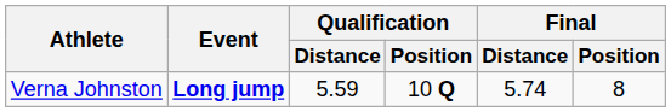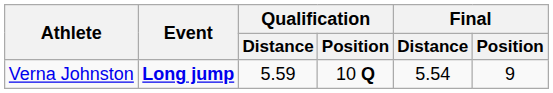 <table class=wikitable style="font-size:90%">
 <tr>
 <th rowspan=2>Athlete</th>
 <th rowspan=2>Event</th>
 <th colspan=2>Qualification</th>
 <th colspan=2>Final</th>
 </tr>
 <tr style="font-size:95%">
 <th>Distance</th>
 <th>Position</th>
 <th>Distance</th>
 <th>Position</th>
 </tr>
 <tr align=center>
 <td align=left rowspan=2><a href='#'>Verna Johnston</a></td>
 <td align=left><strong><a href='#'>Long jump</a></strong></td>
 <td>5.59</td>
 <td>10 <strong>Q</strong></td>
-<td>5.74</td>
-<td>8</td>
+<td>5.54</td>
+<td>9</td>
 </tr>
 </table>
